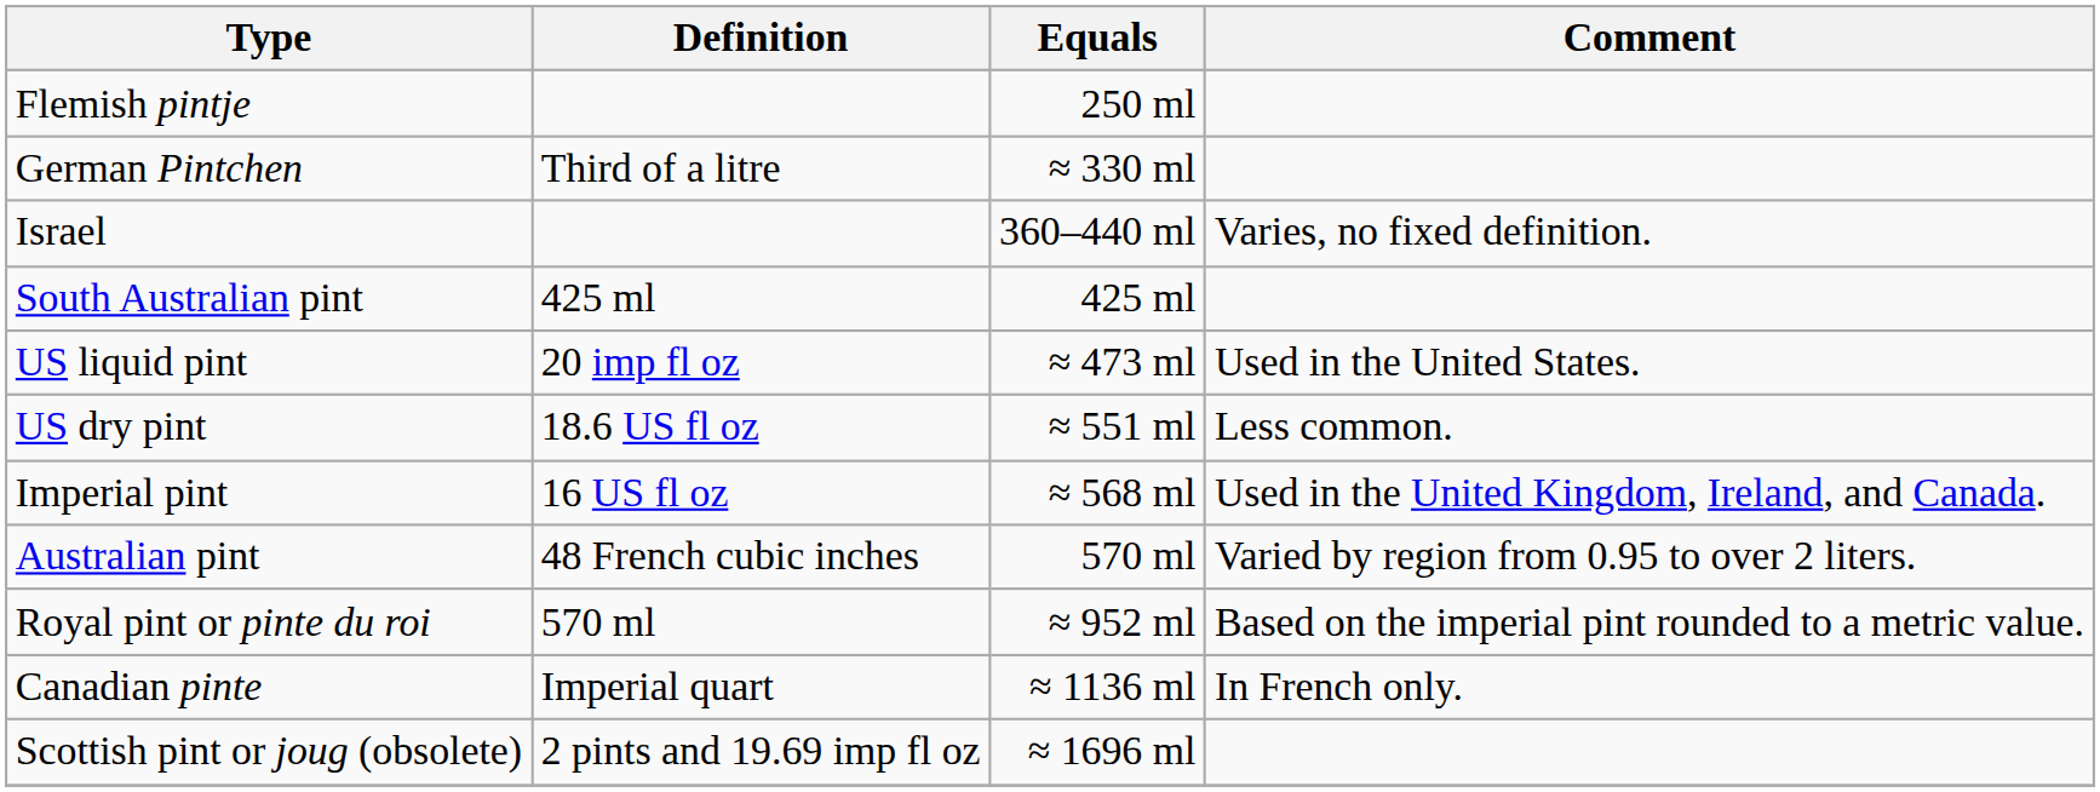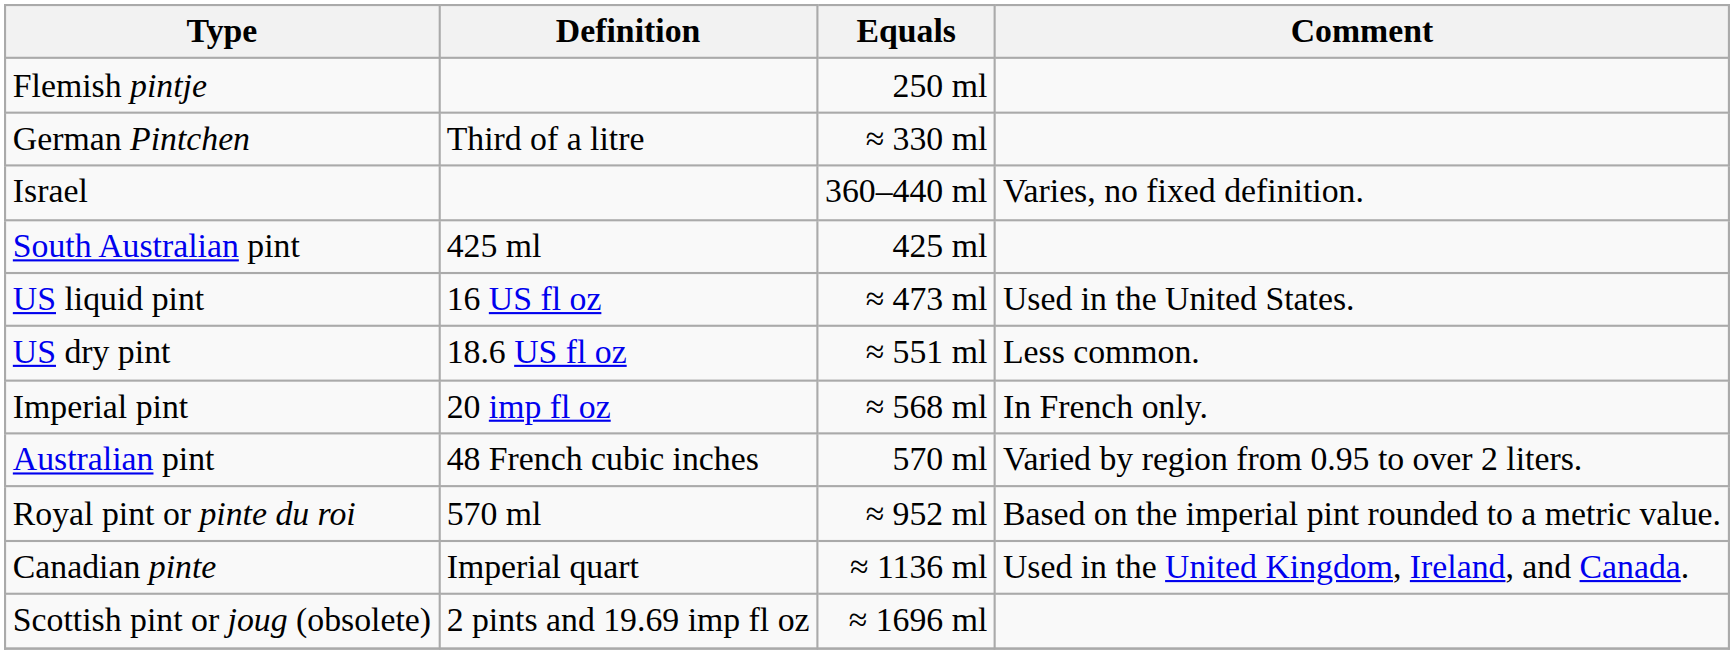 <table class="wikitable">
 <tr>
 <th>Type</th>
 <th>Definition</th>
 <th>Equals</th>
 <th>Comment</th>
 </tr>
 <tr>
 <td>Flemish <em>pintje</em></td>
 <td></td>
 <td style="text-align: right;">250 ml</td>
 <td></td>
 </tr>
 <tr>
 <td>German <em>Pintchen</em></td>
 <td>Third of a litre</td>
 <td style="text-align: right;">≈ 330 ml</td>
 <td></td>
 </tr>
 <tr>
 <td>Israel</td>
 <td></td>
 <td style="text-align: right;">360–440 ml</td>
 <td>Varies, no fixed definition.</td>
 </tr>
 <tr>
 <td><a href='#'>South Australian</a> pint</td>
 <td>425 ml</td>
 <td style="text-align: right;">425 ml</td>
 <td></td>
 </tr>
 <tr>
 <td><a href='#'>US</a> liquid pint</td>
-<td>20 <a href='#'>imp fl oz</a></td>
+<td>16 <a href='#'>US fl oz</a></td>
 <td style="text-align: right;">≈ 473 ml</td>
 <td>Used in the United States.</td>
 </tr>
 <tr>
 <td><a href='#'>US</a> dry pint</td>
 <td>18.6 <a href='#'>US fl oz</a></td>
 <td style="text-align: right;">≈ 551 ml</td>
 <td>Less common.</td>
 </tr>
 <tr>
 <td>Imperial pint</td>
-<td>16 <a href='#'>US fl oz</a></td>
+<td>20 <a href='#'>imp fl oz</a></td>
 <td style="text-align: right;">≈ 568 ml</td>
-<td>Used in the <a href='#'>United Kingdom</a>, <a href='#'>Ireland</a>, and <a href='#'>Canada</a>.</td>
+<td>In French only.</td>
 </tr>
 <tr>
 <td><a href='#'>Australian</a> pint</td>
 <td>48 French cubic inches</td>
 <td style="text-align: right;">570 ml</td>
 <td>Varied by region from 0.95 to over 2 liters.</td>
 </tr>
 <tr>
 <td>Royal pint or <em>pinte du roi</em></td>
 <td>570 ml</td>
 <td style="text-align: right;">≈ 952 ml</td>
 <td>Based on the imperial pint rounded to a metric value.</td>
 </tr>
 <tr>
 <td>Canadian <em>pinte</em></td>
 <td>Imperial quart</td>
 <td style="text-align: right;">≈ 1136 ml</td>
-<td>In French only.</td>
+<td>Used in the <a href='#'>United Kingdom</a>, <a href='#'>Ireland</a>, and <a href='#'>Canada</a>.</td>
 </tr>
 <tr>
 <td>Scottish pint or <em>joug</em> (obsolete)</td>
 <td>2 pints and 19.69 imp fl oz</td>
 <td style="text-align: right;">≈ 1696 ml</td>
 <td></td>
 </tr>
 <tr>
 </tr>
 </table>
